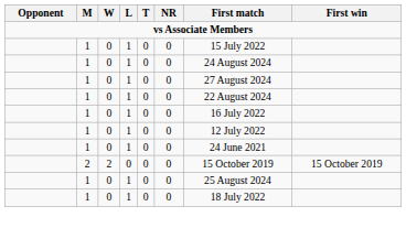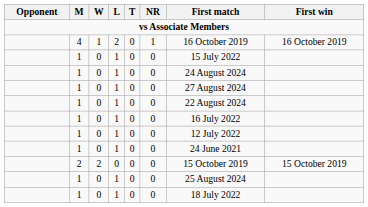 <table class="wikitable" style="text-align: center; width: 600px;">
 <tr>
 <th>Opponent</th>
 <th>M</th>
 <th>W</th>
 <th>L</th>
 <th>T</th>
 <th>NR</th>
 <th>First match</th>
 <th>First win</th>
 </tr>
 <tr>
 <td colspan="8" style="text-align:center;"><strong>vs Associate Members</strong></td>
+</tr>
+<tr>
+<td align=left></td>
+<td>4</td>
+<td>1</td>
+<td>2</td>
+<td>0</td>
+<td>1</td>
+<td>16 October 2019</td>
+<td>16 October 2019</td>
 </tr>
 <tr>
 <td align=left></td>
 <td>1</td>
 <td>0</td>
 <td>1</td>
 <td>0</td>
 <td>0</td>
 <td>15 July 2022</td>
 <td></td>
 </tr>
 <tr>
 <td align=left></td>
 <td>1</td>
 <td>0</td>
 <td>1</td>
 <td>0</td>
 <td>0</td>
 <td>24 August 2024</td>
 <td></td>
 </tr>
 <tr>
 <td align=left></td>
 <td>1</td>
 <td>0</td>
 <td>1</td>
 <td>0</td>
 <td>0</td>
 <td>27 August 2024</td>
 <td></td>
 </tr>
 <tr>
 <td align=left></td>
 <td>1</td>
 <td>0</td>
 <td>1</td>
 <td>0</td>
 <td>0</td>
 <td>22 August 2024</td>
 <td></td>
 </tr>
 <tr>
 <td align=left></td>
 <td>1</td>
 <td>0</td>
 <td>1</td>
 <td>0</td>
 <td>0</td>
 <td>16 July 2022</td>
 <td></td>
 </tr>
 <tr>
 <td align=left></td>
 <td>1</td>
 <td>0</td>
 <td>1</td>
 <td>0</td>
 <td>0</td>
 <td>12 July 2022</td>
 <td></td>
 </tr>
 <tr>
 <td align=left></td>
 <td>1</td>
 <td>0</td>
 <td>1</td>
 <td>0</td>
 <td>0</td>
 <td>24 June 2021</td>
 <td></td>
 </tr>
 <tr>
 <td align=left></td>
 <td>2</td>
 <td>2</td>
 <td>0</td>
 <td>0</td>
 <td>0</td>
 <td>15 October 2019</td>
 <td>15 October 2019</td>
 </tr>
 <tr>
 <td align=left></td>
 <td>1</td>
 <td>0</td>
 <td>1</td>
 <td>0</td>
 <td>0</td>
 <td>25 August 2024</td>
 <td></td>
 </tr>
 <tr>
 <td align=left></td>
 <td>1</td>
 <td>0</td>
 <td>1</td>
 <td>0</td>
 <td>0</td>
 <td>18 July 2022</td>
 <td></td>
 </tr>
 </table>
